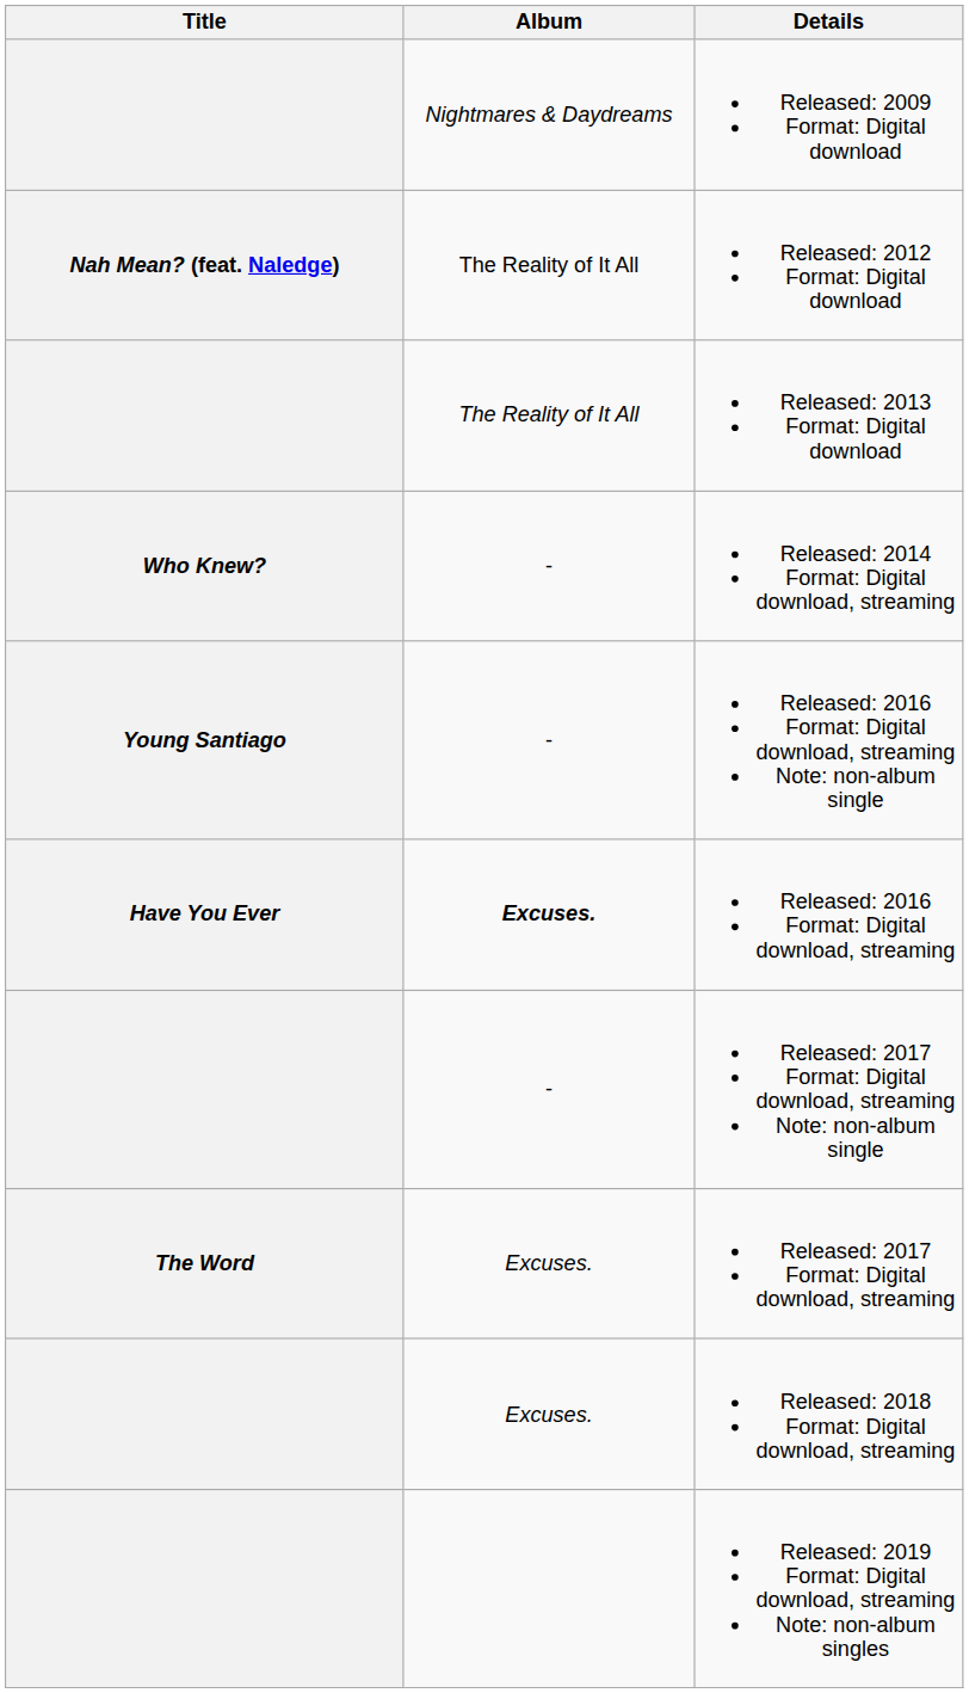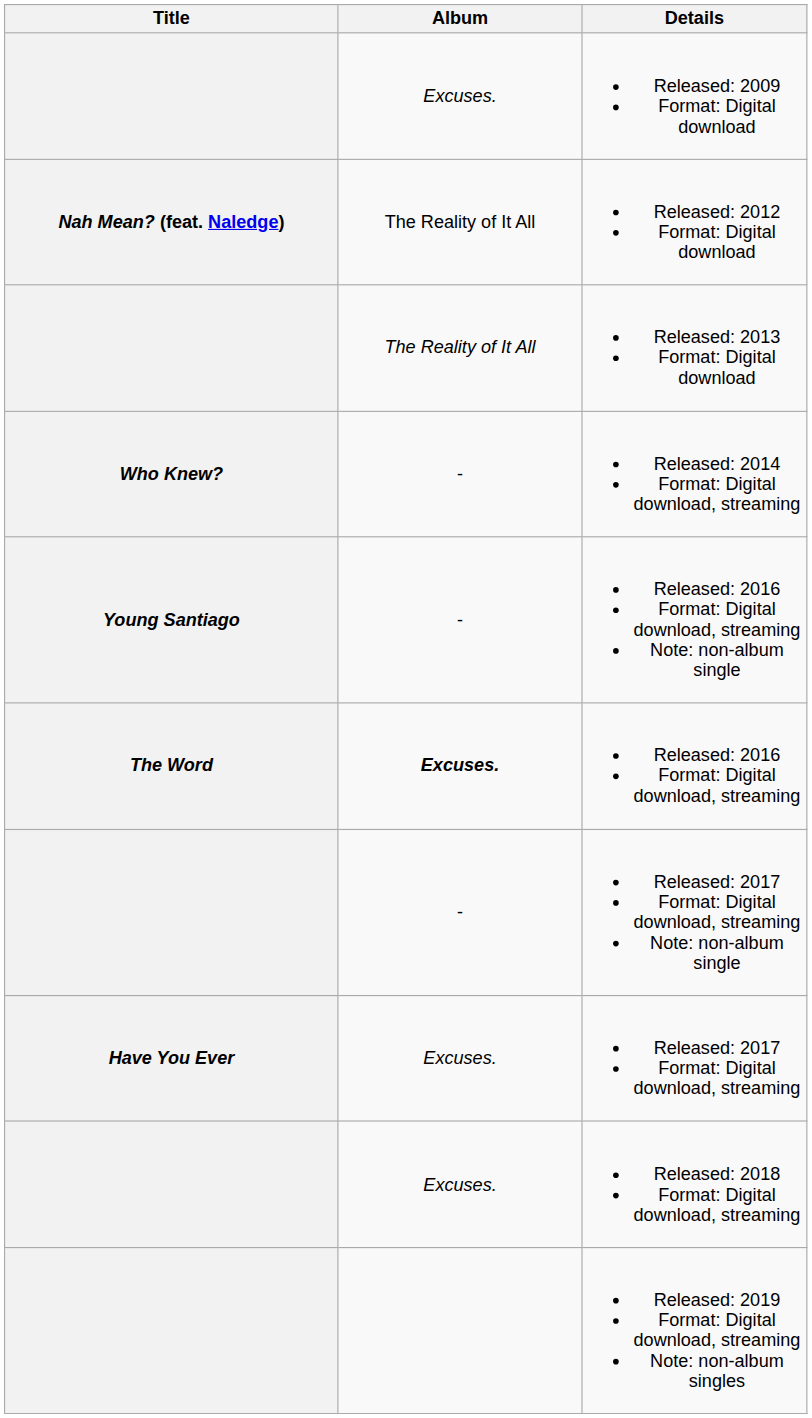 <table class="wikitable plainrowheaders" style="text-align:center;">
 <tr>
 <th scope="col" rowspan="1" style="width:18em;">Title</th>
 <th scope="col" rowspan="1" style="width:13em;">Album</th>
 <th scope="col" rowspan="1" style="width:12em;">Details</th>
 </tr>
 <tr>
 <th scope="row"></th>
-<td><em>Nightmares & Daydreams</em></td>
+<td><em>Excuses.</em></td>
 <td><br><ul><li>Released: 2009</li><li>Format: Digital download</li></ul></td>
 </tr>
 <tr>
 <th scope="row"><em>Nah Mean?</em> (feat. <a href='#'>Naledge</a>)</th>
 <td>The Reality of It All</td>
 <td><br><ul><li>Released: 2012</li><li>Format: Digital download</li></ul></td>
 </tr>
 <tr>
 <th scope="row"></th>
 <td><em>The Reality of It All</em></td>
 <td><br><ul><li>Released: 2013</li><li>Format: Digital download</li></ul></td>
 </tr>
 <tr>
 <th scope="row"><em>Who Knew?</em></th>
 <td>-</td>
 <td><br><ul><li>Released: 2014</li><li>Format: Digital download, streaming</li></ul></td>
 </tr>
 <tr>
 <th scope="row"><em>Young Santiago</em></th>
 <td>-</td>
 <td><br><ul><li>Released: 2016</li><li>Format: Digital download, streaming</li><li>Note: non-album single</li></ul></td>
 </tr>
 <tr>
-<th scope="row"><em>Have You Ever</em></th>
+<th scope="row"><em>The Word</em></th>
 <td><strong><em>Excuses.</em></strong></td>
 <td><br><ul><li>Released: 2016</li><li>Format: Digital download, streaming</li></ul></td>
 </tr>
 <tr>
 <th scope="row"></th>
 <td>-</td>
 <td><br><ul><li>Released: 2017</li><li>Format: Digital download, streaming</li><li>Note: non-album single</li></ul></td>
 </tr>
 <tr>
-<th scope="row"><em>The Word</em></th>
+<th scope="row"><em>Have You Ever</em></th>
 <td><em>Excuses.</em></td>
 <td><br><ul><li>Released: 2017</li><li>Format: Digital download, streaming</li></ul></td>
 </tr>
 <tr>
 <th scope="row"></th>
 <td><em>Excuses.</em></td>
 <td><br><ul><li>Released: 2018</li><li>Format: Digital download, streaming</li></ul></td>
 </tr>
 <tr>
 <th scope="row"></th>
 <td></td>
 <td><br><ul><li>Released: 2019</li><li>Format: Digital download, streaming</li><li>Note: non-album singles</li></ul></td>
 </tr>
 <tr>
 </tr>
 </table>
